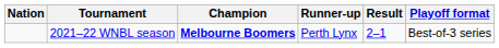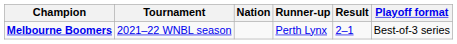 <table class="wikitable">
 <tr>
+<th>Champion</th>
+<th>Tournament</th>
 <th>Nation</th>
-<th>Tournament</th>
-<th>Champion</th>
 <th>Runner-up</th>
 <th>Result</th>
 <th><a href='#'>Playoff format</a></th>
 </tr>
 <tr>
+<td><strong><a href='#'>Melbourne Boomers</a></strong></td>
+<td><a href='#'>2021–22 WNBL season</a></td>
 <td></td>
-<td><a href='#'>2021–22 WNBL season</a></td>
-<td><strong><a href='#'>Melbourne Boomers</a></strong></td>
 <td><a href='#'>Perth Lynx</a></td>
 <td><a href='#'>2–1</a></td>
 <td>Best-of-3 series</td>
 </tr>
 </table>
